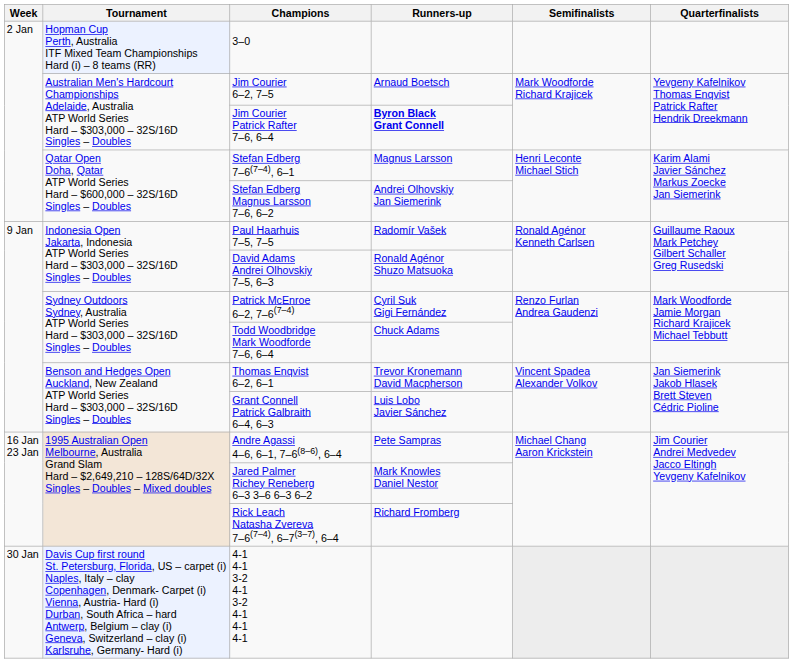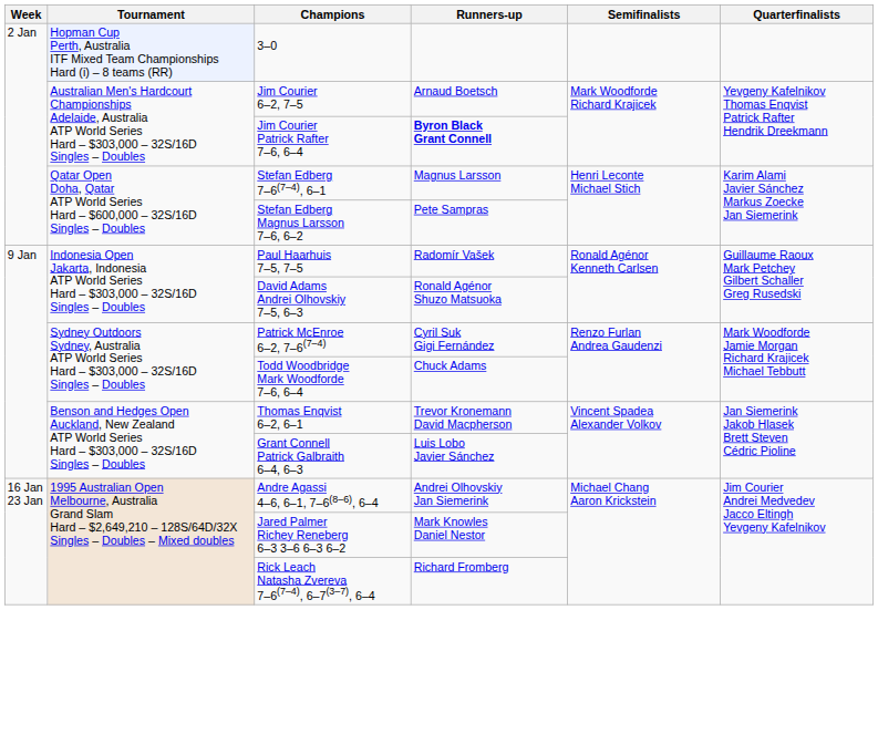 <table class=wikitable style=font-size:95%>
 <tr>
 <th style="width:48px;">Week</th>
 <th style="width:260px;">Tournament</th>
 <th style="width:195px;">Champions</th>
 <th style="width:195px;">Runners-up</th>
 <th style="width:190px;">Semifinalists</th>
 <th style="width:190px;">Quarterfinalists</th>
 </tr>
 <tr valign=top>
 <td rowspan=5>2 Jan</td>
 <td style="background:#ECF2FF;"><a href='#'>Hopman Cup</a><br> <a href='#'>Perth</a>, Australia<br>ITF Mixed Team Championships<br> Hard (i) – 8 teams (RR)</td>
 <td><br>3–0</td>
 <td></td>
 <td><br></td>
 <td><br><br><br></td>
 </tr>
 <tr valign=top>
 <td rowspan=2><a href='#'>Australian Men's Hardcourt Championships</a> <br><a href='#'>Adelaide</a>, Australia<br>ATP World Series<br> Hard – $303,000 – 32S/16D <br> <a href='#'>Singles</a> – <a href='#'>Doubles</a></td>
 <td> <a href='#'>Jim Courier</a><br> 6–2, 7–5</td>
 <td> <a href='#'>Arnaud Boetsch</a></td>
 <td rowspan=2> <a href='#'>Mark Woodforde</a><br> <a href='#'>Richard Krajicek</a></td>
 <td rowspan=2> <a href='#'>Yevgeny Kafelnikov</a><br> <a href='#'>Thomas Enqvist</a><br> <a href='#'>Patrick Rafter</a><br> <a href='#'>Hendrik Dreekmann</a></td>
 </tr>
 <tr valign=top>
 <td> <a href='#'>Jim Courier</a> <br>  <a href='#'>Patrick Rafter</a><br> 7–6, 6–4</td>
 <td><strong> <a href='#'>Byron Black</a> <br>  <a href='#'>Grant Connell</a></strong></td>
 </tr>
 <tr valign=top>
 <td rowspan=2><a href='#'>Qatar Open</a> <br> <a href='#'>Doha</a>, <a href='#'>Qatar</a><br>ATP World Series<br> Hard – $600,000 – 32S/16D <br> <a href='#'>Singles</a> – <a href='#'>Doubles</a></td>
 <td> <a href='#'>Stefan Edberg</a><br> 7–6<sup>(7–4)</sup>, 6–1</td>
 <td> <a href='#'>Magnus Larsson</a></td>
 <td rowspan=2> <a href='#'>Henri Leconte</a><br> <a href='#'>Michael Stich</a></td>
 <td rowspan=2> <a href='#'>Karim Alami</a><br> <a href='#'>Javier Sánchez</a><br> <a href='#'>Markus Zoecke</a><br> <a href='#'>Jan Siemerink</a></td>
 </tr>
 <tr valign=top>
 <td> <a href='#'>Stefan Edberg</a> <br>  <a href='#'>Magnus Larsson</a><br> 7–6, 6–2</td>
-<td> <a href='#'>Andrei Olhovskiy</a> <br>  <a href='#'>Jan Siemerink</a></td>
+<td> <a href='#'>Pete Sampras</a></td>
 </tr>
 <tr valign=top>
 <td rowspan=6>9 Jan</td>
 <td rowspan=2><a href='#'>Indonesia Open</a><br>  <a href='#'>Jakarta</a>, Indonesia<br>ATP World Series<br>Hard – $303,000 – 32S/16D <br> <a href='#'>Singles</a> – <a href='#'>Doubles</a></td>
 <td> <a href='#'>Paul Haarhuis</a><br> 7–5, 7–5</td>
 <td> <a href='#'>Radomír Vašek</a></td>
 <td rowspan=2> <a href='#'>Ronald Agénor</a><br> <a href='#'>Kenneth Carlsen</a></td>
 <td rowspan=2> <a href='#'>Guillaume Raoux</a><br> <a href='#'>Mark Petchey</a><br> <a href='#'>Gilbert Schaller</a><br> <a href='#'>Greg Rusedski</a></td>
 </tr>
 <tr valign=top>
 <td> <a href='#'>David Adams</a> <br>  <a href='#'>Andrei Olhovskiy</a><br> 7–5, 6–3</td>
 <td> <a href='#'>Ronald Agénor</a> <br>  <a href='#'>Shuzo Matsuoka</a></td>
 </tr>
 <tr valign=top>
 <td rowspan=2><a href='#'>Sydney Outdoors</a> <br> <a href='#'>Sydney</a>, Australia<br>ATP World Series<br> Hard – $303,000 – 32S/16D <br> <a href='#'>Singles</a> – <a href='#'>Doubles</a></td>
 <td> <a href='#'>Patrick McEnroe</a><br> 6–2, 7–6<sup>(7–4)</sup></td>
 <td> <a href='#'>Cyril Suk</a> <br>  <a href='#'>Gigi Fernández</a></td>
 <td rowspan=2> <a href='#'>Renzo Furlan</a><br> <a href='#'>Andrea Gaudenzi</a></td>
 <td rowspan=2> <a href='#'>Mark Woodforde</a><br> <a href='#'>Jamie Morgan</a><br> <a href='#'>Richard Krajicek</a><br> <a href='#'>Michael Tebbutt</a></td>
 </tr>
 <tr valign=top>
 <td> <a href='#'>Todd Woodbridge</a> <br>  <a href='#'>Mark Woodforde</a><br> 7–6, 6–4</td>
 <td> <a href='#'>Chuck Adams</a></td>
 </tr>
 <tr valign=top>
 <td rowspan=2><a href='#'>Benson and Hedges Open</a> <br> <a href='#'>Auckland</a>, New Zealand<br>ATP World Series<br> Hard – $303,000 – 32S/16D <br> <a href='#'>Singles</a> – <a href='#'>Doubles</a></td>
 <td> <a href='#'>Thomas Enqvist</a><br> 6–2, 6–1</td>
 <td> <a href='#'>Trevor Kronemann</a> <br>  <a href='#'>David Macpherson</a></td>
 <td rowspan=2> <a href='#'>Vincent Spadea</a><br> <a href='#'>Alexander Volkov</a></td>
 <td rowspan=2> <a href='#'>Jan Siemerink</a><br> <a href='#'>Jakob Hlasek</a><br> <a href='#'>Brett Steven</a><br> <a href='#'>Cédric Pioline</a></td>
 </tr>
 <tr valign=top>
 <td> <a href='#'>Grant Connell</a> <br>  <a href='#'>Patrick Galbraith</a><br> 6–4, 6–3</td>
 <td> <a href='#'>Luis Lobo</a> <br>  <a href='#'>Javier Sánchez</a></td>
 </tr>
 <tr valign=top>
 <td rowspan=3>16 Jan<br>23 Jan</td>
 <td bgcolor=#F3E6D7 rowspan=3><a href='#'>1995 Australian Open</a><br>  <a href='#'>Melbourne</a>, Australia<br>Grand Slam<br>Hard – $2,649,210 – 128S/64D/32X <br> <a href='#'>Singles</a> – <a href='#'>Doubles</a> – <a href='#'>Mixed doubles</a></td>
 <td> <a href='#'>Andre Agassi</a><br>4–6, 6–1, 7–6<sup>(8–6)</sup>, 6–4</td>
-<td> <a href='#'>Pete Sampras</a></td>
+<td> <a href='#'>Andrei Olhovskiy</a> <br>  <a href='#'>Jan Siemerink</a></td>
 <td rowspan=3> <a href='#'>Michael Chang</a> <br>  <a href='#'>Aaron Krickstein</a></td>
 <td rowspan=3> <a href='#'>Jim Courier</a> <br>  <a href='#'>Andrei Medvedev</a> <br>  <a href='#'>Jacco Eltingh</a> <br>  <a href='#'>Yevgeny Kafelnikov</a></td>
 </tr>
 <tr valign=top>
 <td> <a href='#'>Jared Palmer</a> <br>  <a href='#'>Richey Reneberg</a><br> 6–3 3–6 6–3 6–2</td>
 <td> <a href='#'>Mark Knowles</a> <br>  <a href='#'>Daniel Nestor</a></td>
 </tr>
 <tr valign=top>
 <td> <a href='#'>Rick Leach</a> <br>  <a href='#'>Natasha Zvereva</a><br> 7–6<sup>(7–4)</sup>, 6–7<sup>(3–7)</sup>, 6–4</td>
 <td> <a href='#'>Richard Fromberg</a></td>
 </tr>
-<tr valign=top>
-<td rowspan=1>30 Jan</td>
-<td bgcolor="#ECF2FF" rowspan=1><a href='#'>Davis Cup first round</a><br><a href='#'>St. Petersburg, Florida</a>, US  – carpet (i)<br> <a href='#'>Naples</a>, Italy – clay<br> <a href='#'>Copenhagen</a>, Denmark- Carpet (i)<br> <a href='#'>Vienna</a>, Austria- Hard (i)<br> <a href='#'>Durban</a>, South Africa – hard<br><a href='#'>Antwerp</a>, Belgium – clay (i)<br> <a href='#'>Geneva</a>, Switzerland – clay (i)<br> <a href='#'>Karlsruhe</a>, Germany- Hard (i)</td>
-<td> 4-1<br> 4-1<br> 3-2<br> 4-1<br> 3-2<br> 4-1<br> 4-1<br> 4-1</td>
-<td><br><br><br><br><br><br><br></td>
-<td bgcolor="#ededed"></td>
-<td bgcolor="#ededed"></td>
-</tr>
 </table>
